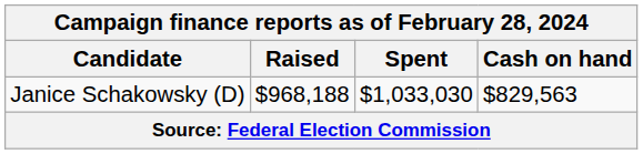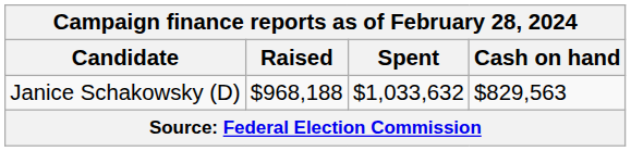 <table class="wikitable sortable">
 <tr>
 <th colspan=4>Campaign finance reports as of February 28, 2024</th>
 </tr>
 <tr style="text-align:center;">
 <th>Candidate</th>
 <th>Raised</th>
 <th>Spent</th>
 <th>Cash on hand</th>
 </tr>
 <tr>
 <td>Janice Schakowsky (D)</td>
 <td>$968,188</td>
-<td>$1,033,030</td>
+<td>$1,033,632</td>
 <td>$829,563</td>
 </tr>
 <tr>
 <th colspan="4"><small>Source: <a href='#'>Federal Election Commission</a></small></th>
 </tr>
 </table>
